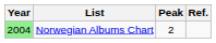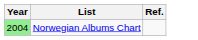 <table class="wikitable">
 <tr>
 <th>Year</th>
 <th>List</th>
-<th>Peak</th>
 <th>Ref.</th>
 </tr>
 <tr>
 <td rowspan="1" style="background: lightgreen;">2004</td>
 <td><a href='#'>Norwegian Albums Chart</a></td>
-<td align="center">2</td>
 <td></td>
 </tr>
 </table>
